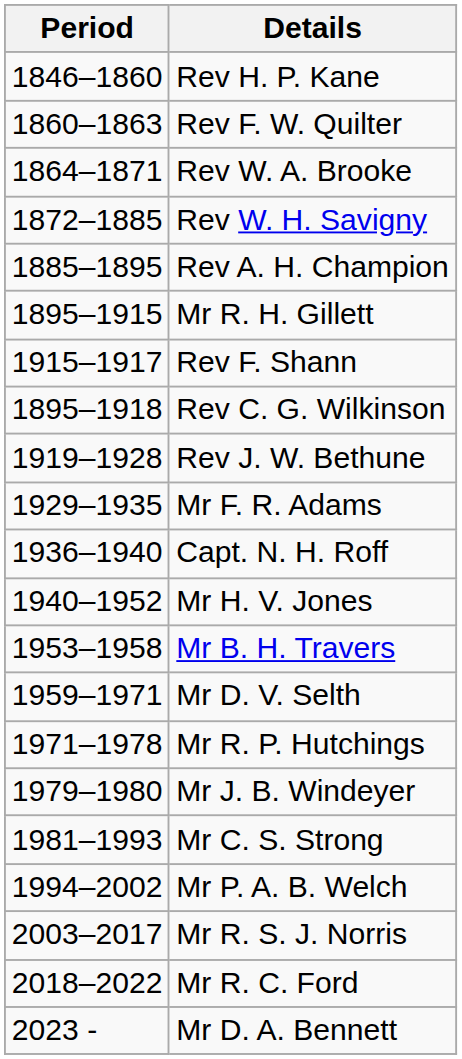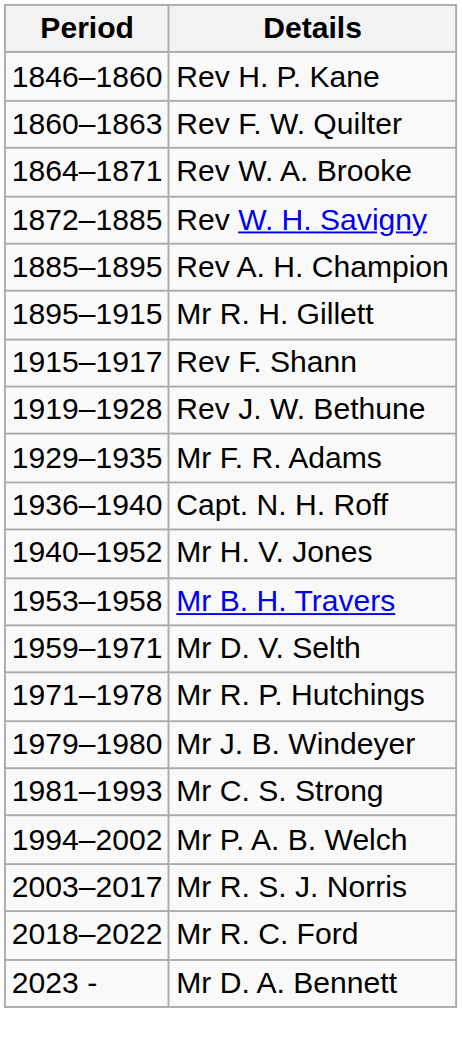 <table class="wikitable">
 <tr>
 <th>Period</th>
 <th>Details</th>
 </tr>
 <tr>
 <td>1846–1860</td>
 <td>Rev H. P. Kane</td>
 </tr>
 <tr>
 <td>1860–1863</td>
 <td>Rev F. W. Quilter</td>
 </tr>
 <tr>
 <td>1864–1871</td>
 <td>Rev W. A. Brooke</td>
 </tr>
 <tr>
 <td>1872–1885</td>
 <td>Rev <a href='#'>W. H. Savigny</a></td>
 </tr>
 <tr>
 <td>1885–1895</td>
 <td>Rev A. H. Champion</td>
 </tr>
 <tr>
 <td>1895–1915</td>
 <td>Mr R. H. Gillett</td>
 </tr>
 <tr>
 <td>1915–1917</td>
 <td>Rev F. Shann</td>
-</tr>
-<tr>
-<td>1895–1918</td>
-<td>Rev C. G. Wilkinson</td>
 </tr>
 <tr>
 <td>1919–1928</td>
 <td>Rev J. W. Bethune</td>
 </tr>
 <tr>
 <td>1929–1935</td>
 <td>Mr F. R. Adams</td>
 </tr>
 <tr>
 <td>1936–1940</td>
 <td>Capt. N. H. Roff</td>
 </tr>
 <tr>
 <td>1940–1952</td>
 <td>Mr H. V. Jones</td>
 </tr>
 <tr>
 <td>1953–1958</td>
 <td><a href='#'>Mr B. H. Travers</a></td>
 </tr>
 <tr>
 <td>1959–1971</td>
 <td>Mr D. V. Selth</td>
 </tr>
 <tr>
 <td>1971–1978</td>
 <td>Mr R. P. Hutchings</td>
 </tr>
 <tr>
 <td>1979–1980</td>
 <td>Mr J. B. Windeyer</td>
 </tr>
 <tr>
 <td>1981–1993</td>
 <td>Mr C. S. Strong</td>
 </tr>
 <tr>
 <td>1994–2002</td>
 <td>Mr P. A. B. Welch</td>
 </tr>
 <tr>
 <td>2003–2017</td>
 <td>Mr R. S. J. Norris</td>
 </tr>
 <tr>
 <td>2018–2022</td>
 <td>Mr R. C. Ford</td>
 </tr>
 <tr>
 <td>2023 -</td>
 <td>Mr D. A. Bennett</td>
 </tr>
 </table>
